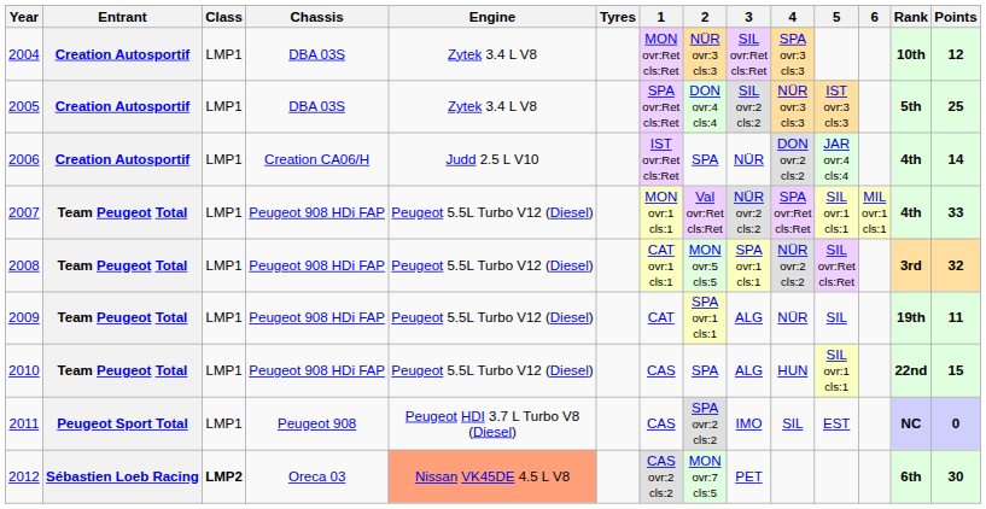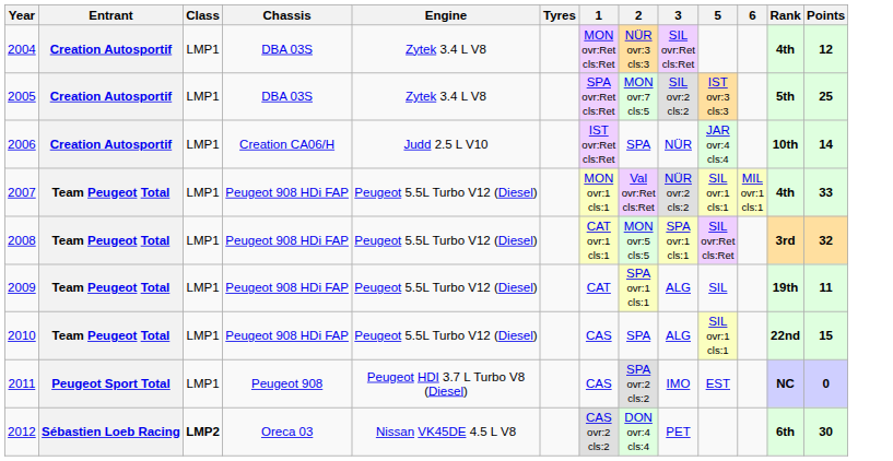 <table class="wikitable" style="text-align:center; font-size:90%">
 <tr>
 <th>Year</th>
 <th>Entrant</th>
 <th>Class</th>
 <th>Chassis</th>
 <th>Engine</th>
 <th>Tyres</th>
 <th>1</th>
 <th>2</th>
 <th>3</th>
-<th>4</th>
 <th>5</th>
 <th>6</th>
 <th>Rank</th>
 <th>Points</th>
 </tr>
 <tr>
 <td><a href='#'>2004</a></td>
 <th><a href='#'>Creation Autosportif</a></th>
 <td>LMP1</td>
 <td><a href='#'>DBA 03S</a></td>
 <td><a href='#'>Zytek</a> 3.4 L V8</td>
 <td></td>
 <td style="background:#EFCFFF;"><a href='#'>MON</a><br><small>ovr:Ret<br>cls:Ret</small></td>
 <td style="background:#FFDF9F;"><a href='#'>NÜR</a><br><small>ovr:3<br>cls:3</small></td>
 <td style="background:#EFCFFF;"><a href='#'>SIL</a><br><small>ovr:Ret<br>cls:Ret</small></td>
-<td style="background:#FFDF9F;"><a href='#'>SPA</a><br><small>ovr:3<br>cls:3</small></td>
 <td></td>
 <td></td>
-<td style="background:#DFFFDF;"><strong>10th</strong></td>
+<td style="background:#DFFFDF;"><strong>4th</strong></td>
 <td style="background:#DFFFDF;"><strong>12</strong></td>
 </tr>
 <tr>
 <td><a href='#'>2005</a></td>
 <th><a href='#'>Creation Autosportif</a></th>
 <td>LMP1</td>
 <td><a href='#'>DBA 03S</a></td>
 <td><a href='#'>Zytek</a> 3.4 L V8</td>
 <td></td>
 <td style="background:#EFCFFF;"><a href='#'>SPA</a><br><small>ovr:Ret<br>cls:Ret</small></td>
-<td style="background:#DFFFDF;"><a href='#'>DON</a><br><small>ovr:4<br>cls:4</small></td>
+<td style="background:#DFFFDF;"><a href='#'>MON</a><br><small>ovr:7<br>cls:5</small></td>
 <td style="background:#DFDFDF;"><a href='#'>SIL</a><br><small>ovr:2<br>cls:2</small></td>
-<td style="background:#FFDF9F;"><a href='#'>NÜR</a><br><small>ovr:3<br>cls:3</small></td>
 <td style="background:#FFDF9F;"><a href='#'>IST</a><br><small>ovr:3<br>cls:3</small></td>
 <td></td>
 <td style="background:#DFFFDF;"><strong>5th</strong></td>
 <td style="background:#DFFFDF;"><strong>25</strong></td>
 </tr>
 <tr>
 <td><a href='#'>2006</a></td>
 <th><a href='#'>Creation Autosportif</a></th>
 <td>LMP1</td>
 <td><a href='#'>Creation CA06/H</a></td>
 <td><a href='#'>Judd</a> 2.5 L V10</td>
 <td></td>
 <td style="background:#EFCFFF;"><a href='#'>IST</a><br><small>ovr:Ret<br>cls:Ret</small></td>
 <td><a href='#'>SPA</a></td>
 <td><a href='#'>NÜR</a></td>
-<td style="background:#DFDFDF;"><a href='#'>DON</a><br><small>ovr:2<br>cls:2</small></td>
 <td style="background:#DFFFDF;"><a href='#'>JAR</a><br><small>ovr:4<br>cls:4</small></td>
 <td></td>
-<td style="background:#DFFFDF;"><strong>4th</strong></td>
+<td style="background:#DFFFDF;"><strong>10th</strong></td>
 <td style="background:#DFFFDF;"><strong>14</strong></td>
 </tr>
 <tr>
 <td><a href='#'>2007</a></td>
 <th>Team <a href='#'>Peugeot</a> <a href='#'>Total</a></th>
 <td>LMP1</td>
 <td><a href='#'>Peugeot 908 HDi FAP</a></td>
 <td><a href='#'>Peugeot</a> 5.5L Turbo V12 (<a href='#'>Diesel</a>)</td>
 <td></td>
 <td style="background:#FBFFBF;"><a href='#'>MON</a><br><small>ovr:1<br>cls:1</small></td>
 <td style="background:#EFCFFF;"><a href='#'>Val</a><br><small>ovr:Ret<br>cls:Ret</small></td>
 <td style="background:#DFDFDF;"><a href='#'>NÜR</a><br><small>ovr:2<br>cls:2</small></td>
-<td style="background:#EFCFFF;"><a href='#'>SPA</a><br><small>ovr:Ret<br>cls:Ret</small></td>
 <td style="background:#FBFFBF;"><a href='#'>SIL</a><br><small>ovr:1<br>cls:1</small></td>
 <td style="background:#FBFFBF;"><a href='#'>MIL</a><br><small>ovr:1<br>cls:1</small></td>
 <td style="background:#DFFFDF;"><strong>4th</strong></td>
 <td style="background:#DFFFDF;"><strong>33</strong></td>
 </tr>
 <tr>
 <td><a href='#'>2008</a></td>
 <th>Team <a href='#'>Peugeot</a> <a href='#'>Total</a></th>
 <td>LMP1</td>
 <td><a href='#'>Peugeot 908 HDi FAP</a></td>
 <td><a href='#'>Peugeot</a> 5.5L Turbo V12 (<a href='#'>Diesel</a>)</td>
 <td></td>
 <td style="background:#FBFFBF;"><a href='#'>CAT</a><br><small>ovr:1<br>cls:1</small></td>
 <td style="background:#DFFFDF;"><a href='#'>MON</a><br><small>ovr:5<br>cls:5</small></td>
 <td style="background:#FBFFBF;"><a href='#'>SPA</a><br><small>ovr:1<br>cls:1</small></td>
-<td style="background:#DFDFDF;"><a href='#'>NÜR</a><br><small>ovr:2<br>cls:2</small></td>
 <td style="background:#EFCFFF;"><a href='#'>SIL</a><br><small>ovr:Ret<br>cls:Ret</small></td>
 <td></td>
 <td style="background:#FFDF9F;"><strong>3rd</strong></td>
 <td style="background:#FFDF9F;"><strong>32</strong></td>
 </tr>
 <tr>
 <td><a href='#'>2009</a></td>
 <th>Team <a href='#'>Peugeot</a> <a href='#'>Total</a></th>
 <td>LMP1</td>
 <td><a href='#'>Peugeot 908 HDi FAP</a></td>
 <td><a href='#'>Peugeot</a> 5.5L Turbo V12 (<a href='#'>Diesel</a>)</td>
 <td></td>
 <td><a href='#'>CAT</a></td>
 <td style="background:#FBFFBF;"><a href='#'>SPA</a><br><small>ovr:1<br>cls:1</small></td>
 <td><a href='#'>ALG</a></td>
-<td><a href='#'>NÜR</a></td>
 <td><a href='#'>SIL</a></td>
 <td></td>
 <td style="background:#DFFFDF;"><strong>19th</strong></td>
 <td style="background:#DFFFDF;"><strong>11</strong></td>
 </tr>
 <tr>
 <td><a href='#'>2010</a></td>
 <th>Team <a href='#'>Peugeot</a> <a href='#'>Total</a></th>
 <td>LMP1</td>
 <td><a href='#'>Peugeot 908 HDi FAP</a></td>
 <td><a href='#'>Peugeot</a> 5.5L Turbo V12 (<a href='#'>Diesel</a>)</td>
 <td></td>
 <td><a href='#'>CAS</a></td>
 <td><a href='#'>SPA</a></td>
 <td><a href='#'>ALG</a></td>
-<td><a href='#'>HUN</a></td>
 <td style="background:#FBFFBF;"><a href='#'>SIL</a><br><small>ovr:1<br>cls:1</small></td>
 <td></td>
 <td style="background:#DFFFDF;"><strong>22nd</strong></td>
 <td style="background:#DFFFDF;"><strong>15</strong></td>
 </tr>
 <tr>
 <td><a href='#'>2011</a></td>
 <th><a href='#'>Peugeot Sport Total</a></th>
 <td>LMP1</td>
 <td><a href='#'>Peugeot 908</a></td>
 <td><a href='#'>Peugeot</a> <a href='#'>HDI</a> 3.7 L Turbo V8<br>(<a href='#'>Diesel</a>)</td>
 <td></td>
 <td><a href='#'>CAS</a></td>
 <td style="background:#DFDFDF;"><a href='#'>SPA</a><br><small>ovr:2<br>cls:2</small></td>
 <td><a href='#'>IMO</a></td>
-<td><a href='#'>SIL</a></td>
 <td><a href='#'>EST</a></td>
 <td></td>
 <td style="background:#CFCFFF;"><strong>NC</strong></td>
 <td style="background:#CFCFFF;"><strong>0</strong></td>
 </tr>
 <tr>
 <td><a href='#'>2012</a></td>
 <th><a href='#'>Sébastien Loeb Racing</a></th>
 <td><strong>LMP2</strong></td>
 <td><a href='#'>Oreca 03</a></td>
-<td style="background: lightsalmon;"><a href='#'>Nissan</a> <a href='#'>VK45DE</a> 4.5 L V8</td>
+<td><a href='#'>Nissan</a> <a href='#'>VK45DE</a> 4.5 L V8</td>
 <td></td>
 <td style="background:#DFDFDF;"><a href='#'>CAS</a><br><small>ovr:2<br>cls:2</small></td>
-<td style="background:#DFFFDF;"><a href='#'>MON</a><br><small>ovr:7<br>cls:5</small></td>
+<td style="background:#DFFFDF;"><a href='#'>DON</a><br><small>ovr:4<br>cls:4</small></td>
 <td><a href='#'>PET</a></td>
-<td></td>
 <td></td>
 <td></td>
 <td style="background:#DFFFDF;"><strong>6th</strong></td>
 <td style="background:#DFFFDF;"><strong>30</strong></td>
 </tr>
 </table>
